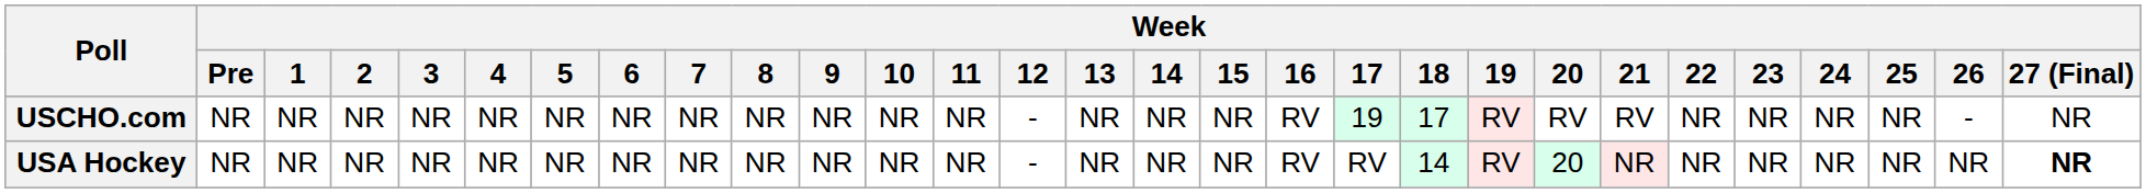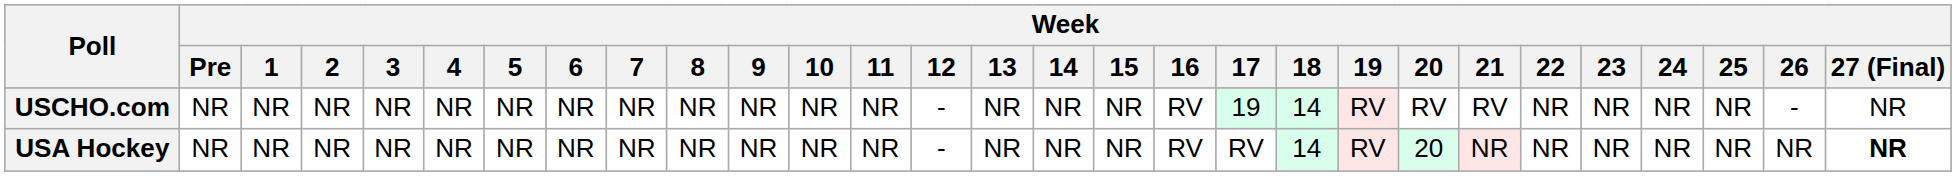 <table class="wikitable" style="white-space:nowrap;">
 <tr>
 <th scope="col" width="100" rowspan="2">Poll</th>
 <th colspan="28">Week</th>
 </tr>
 <tr>
 <th scope="col" width="30">Pre</th>
 <th scope="col" width="30">1</th>
 <th scope="col" width="30">2</th>
 <th scope="col" width="30">3</th>
 <th scope="col" width="30">4</th>
 <th scope="col" width="30">5</th>
 <th scope="col" width="30">6</th>
 <th scope="col" width="30">7</th>
 <th scope="col" width="30">8</th>
 <th scope="col" width="30">9</th>
 <th scope="col" width="30">10</th>
 <th scope="col" width="30">11</th>
 <th scope="col" width="30">12</th>
 <th scope="col" width="30">13</th>
 <th scope="col" width="30">14</th>
 <th scope="col" width="30">15</th>
 <th scope="col" width="30">16</th>
 <th scope="col" width="30">17</th>
 <th scope="col" width="30">18</th>
 <th scope="col" width="30">19</th>
 <th scope="col" width="30">20</th>
 <th scope="col" width="30">21</th>
 <th scope="col" width="30">22</th>
 <th scope="col" width="30">23</th>
 <th scope="col" width="30">24</th>
 <th scope="col" width="30">25</th>
 <th scope="col" width="30">26</th>
 <th scope="col" width="30">27 (Final)</th>
 </tr>
 <tr style="text-align:center;">
 <th>USCHO.com</th>
 <td bgcolor=FFFFFF>NR</td>
 <td bgcolor=FFFFFF>NR</td>
 <td bgcolor=FFFFFF>NR</td>
 <td bgcolor=FFFFFF>NR</td>
 <td bgcolor=FFFFFF>NR</td>
 <td bgcolor=FFFFFF>NR</td>
 <td bgcolor=FFFFFF>NR</td>
 <td bgcolor=FFFFFF>NR</td>
 <td bgcolor=FFFFFF>NR</td>
 <td bgcolor=FFFFFF>NR</td>
 <td bgcolor=FFFFFF>NR</td>
 <td bgcolor=FFFFFF>NR</td>
 <td bgcolor=FFFFFF>-</td>
 <td bgcolor=FFFFFF>NR</td>
 <td bgcolor=FFFFFF>NR</td>
 <td bgcolor=FFFFFF>NR</td>
 <td bgcolor=FFFFFF>RV</td>
 <td bgcolor=D8FFEB>19</td>
-<td bgcolor=D8FFEB>17</td>
+<td bgcolor=D8FFEB>14</td>
 <td bgcolor=FFE6E6>RV</td>
 <td bgcolor=FFFFFF>RV</td>
 <td bgcolor=FFFFFF>RV</td>
 <td bgcolor=FFFFFF>NR</td>
 <td bgcolor=FFFFFF>NR</td>
 <td bgcolor=FFFFFF>NR</td>
 <td bgcolor=FFFFFF>NR</td>
 <td bgcolor=FFFFFF>-</td>
 <td bgcolor=FFFFFF>NR</td>
 </tr>
 <tr style="text-align:center;">
 <th>USA Hockey</th>
 <td bgcolor=FFFFFF>NR</td>
 <td bgcolor=FFFFFF>NR</td>
 <td bgcolor=FFFFFF>NR</td>
 <td bgcolor=FFFFFF>NR</td>
 <td bgcolor=FFFFFF>NR</td>
 <td bgcolor=FFFFFF>NR</td>
 <td bgcolor=FFFFFF>NR</td>
 <td bgcolor=FFFFFF>NR</td>
 <td bgcolor=FFFFFF>NR</td>
 <td bgcolor=FFFFFF>NR</td>
 <td bgcolor=FFFFFF>NR</td>
 <td bgcolor=FFFFFF>NR</td>
 <td bgcolor=FFFFFF>-</td>
 <td bgcolor=FFFFFF>NR</td>
 <td bgcolor=FFFFFF>NR</td>
 <td bgcolor=FFFFFF>NR</td>
 <td bgcolor=FFFFFF>RV</td>
 <td bgcolor=FFFFFF>RV</td>
 <td bgcolor=D8FFEB>14</td>
 <td bgcolor=FFE6E6>RV</td>
 <td bgcolor=D8FFEB>20</td>
 <td bgcolor=FFE6E6>NR</td>
 <td bgcolor=FFFFFF>NR</td>
 <td bgcolor=FFFFFF>NR</td>
 <td bgcolor=FFFFFF>NR</td>
 <td bgcolor=FFFFFF>NR</td>
 <td bgcolor=FFFFFF>NR</td>
 <td bgcolor=FFFFFF><strong>NR</strong></td>
 </tr>
 </table>
